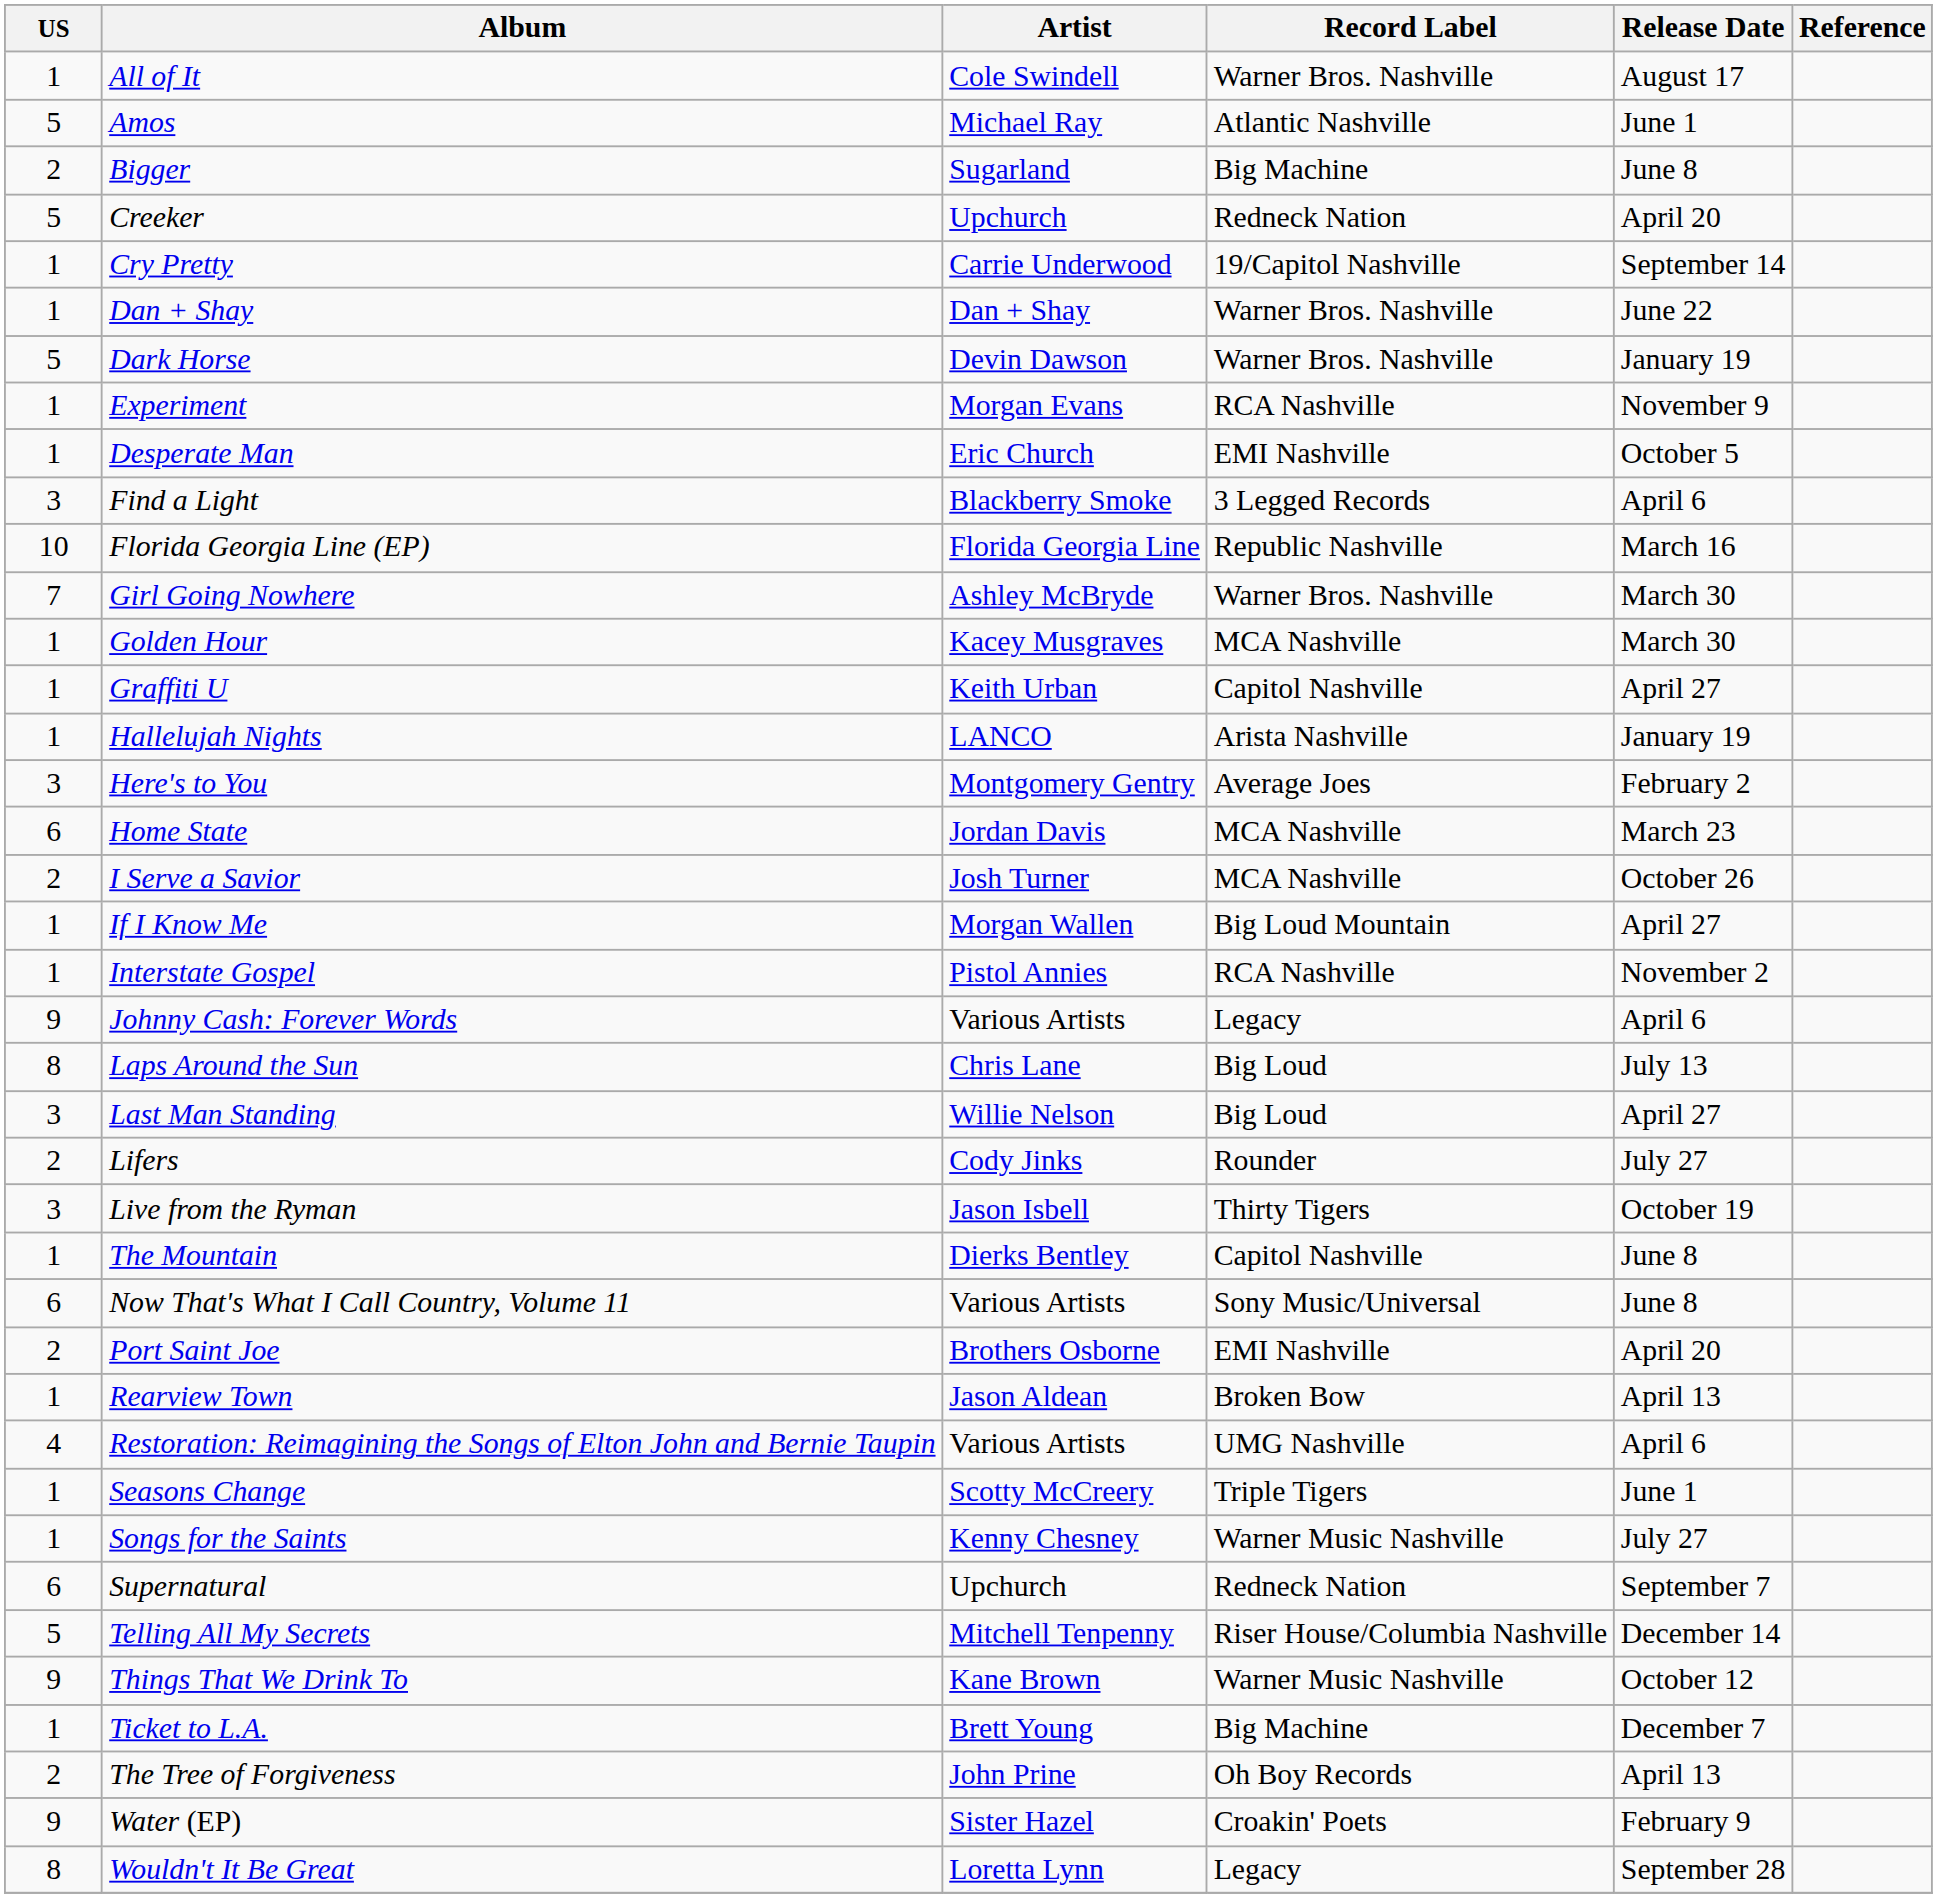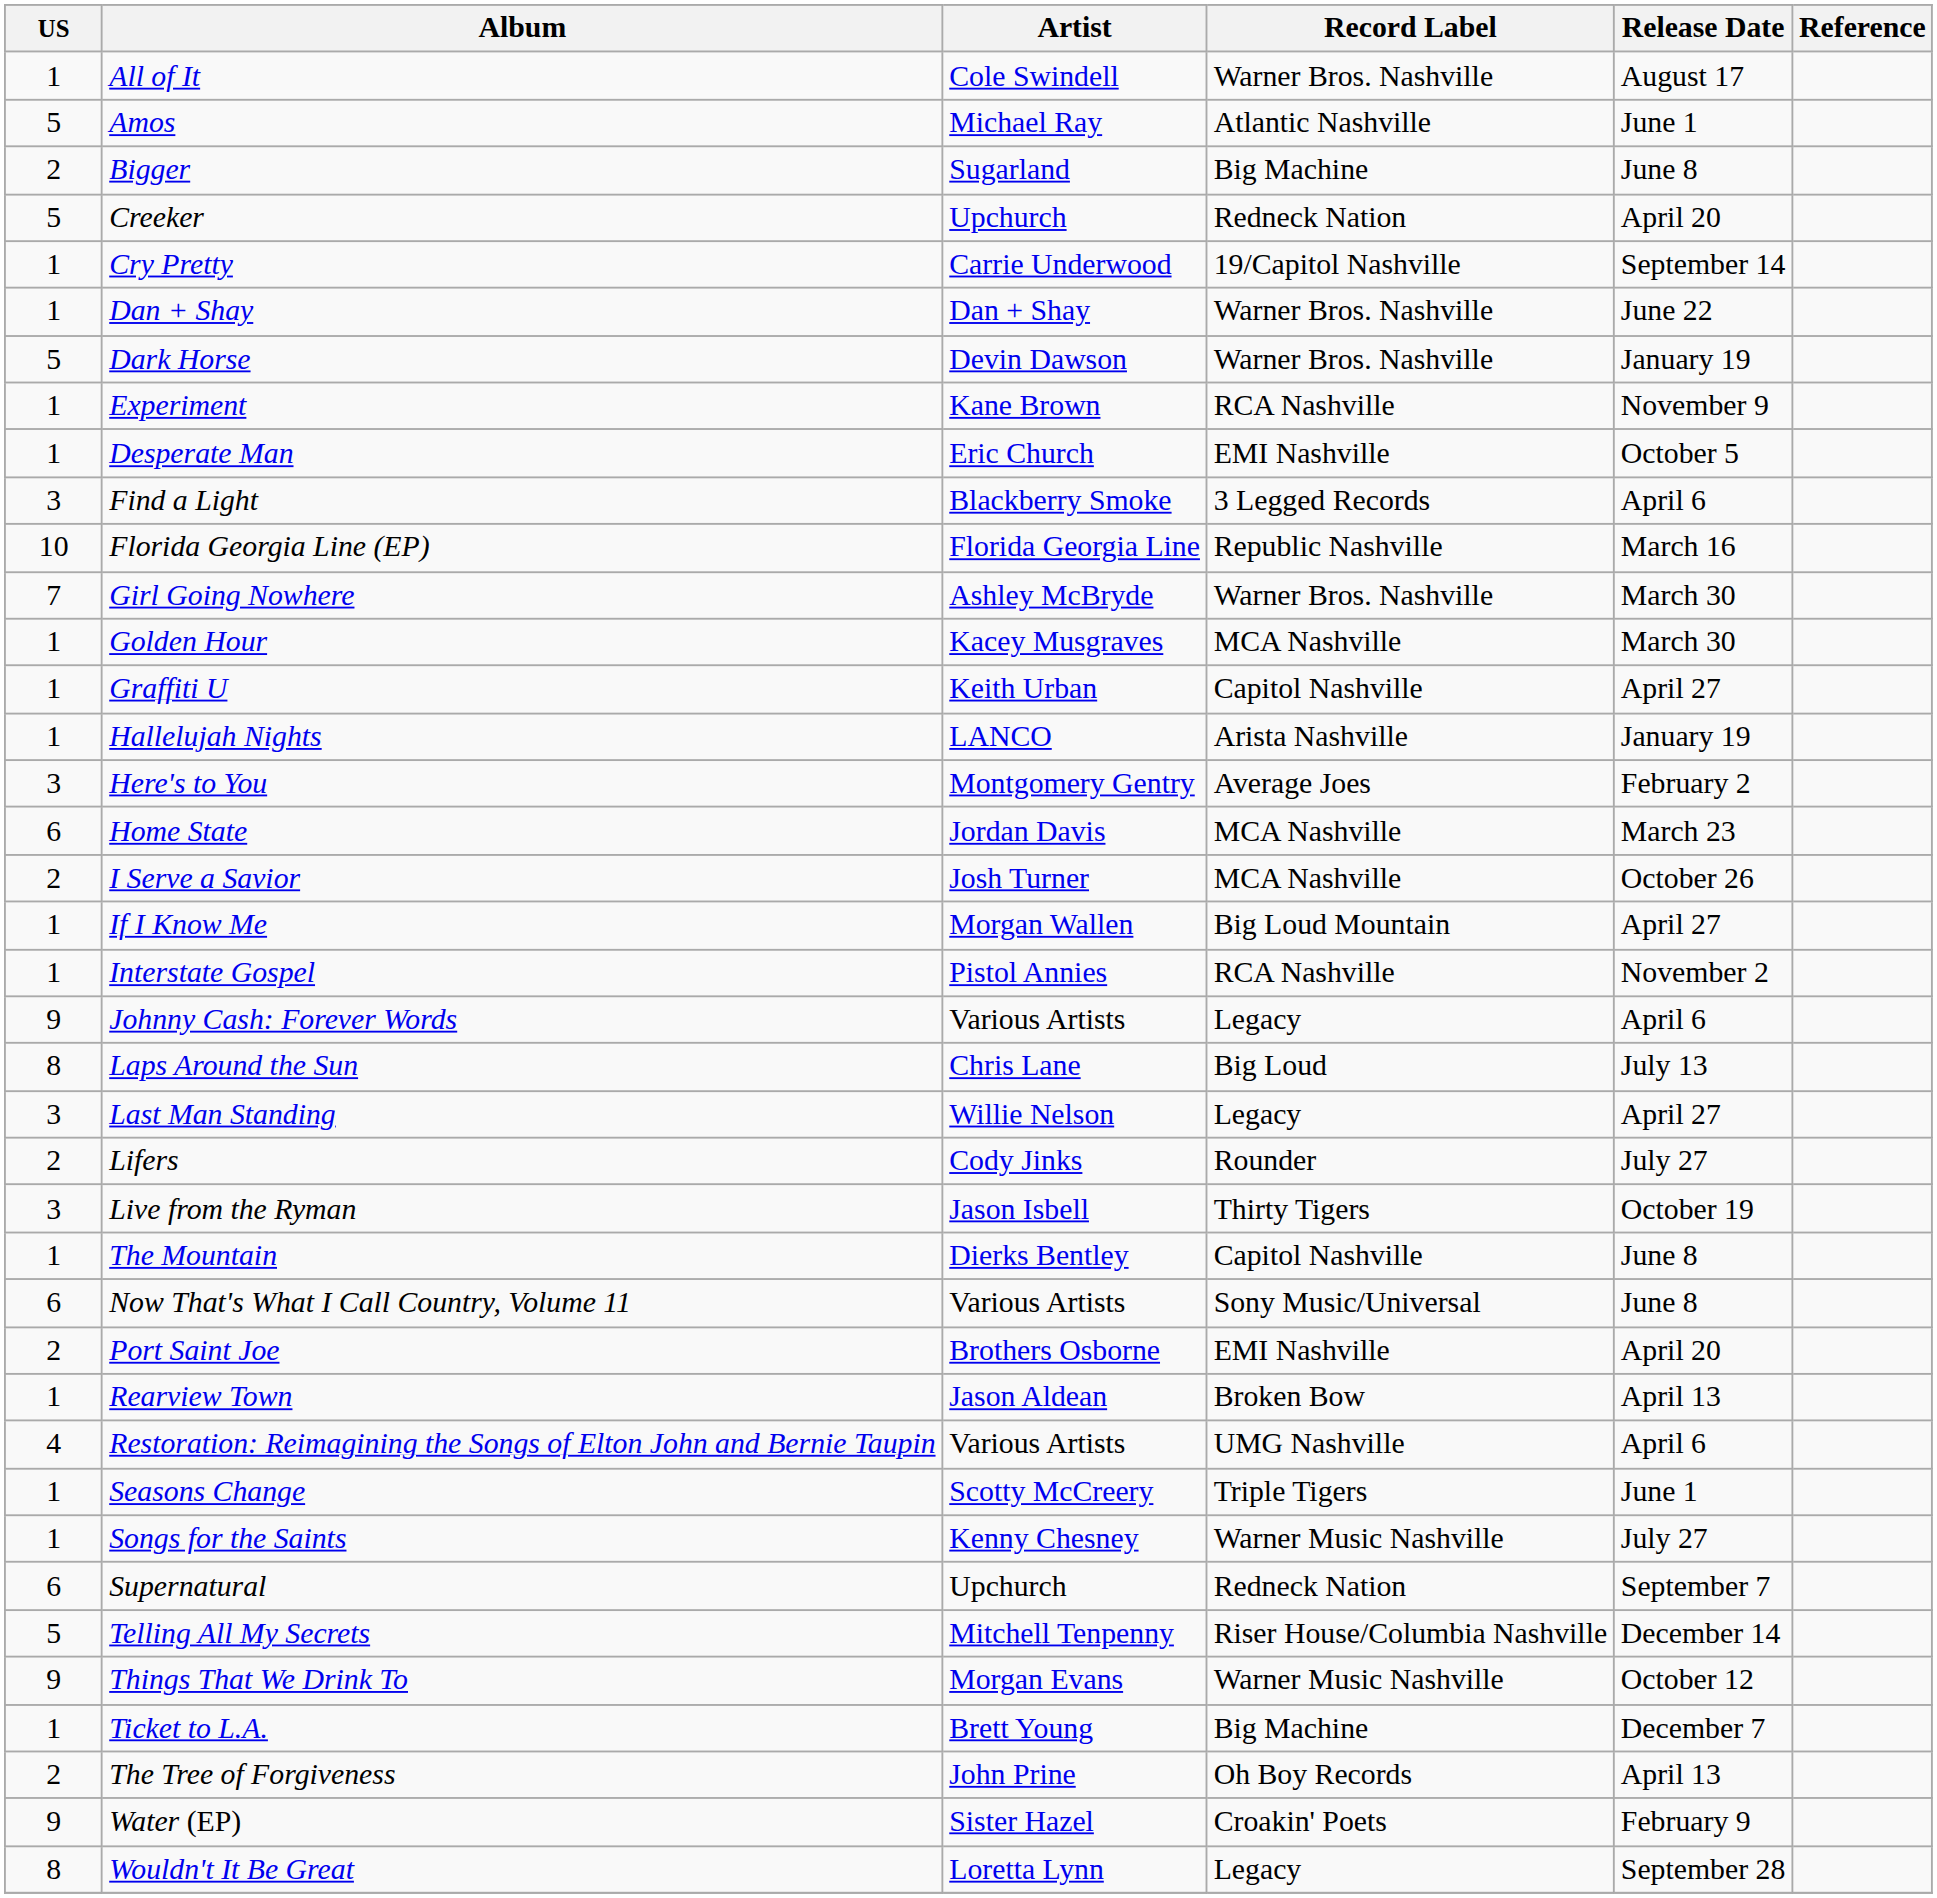 <table class="wikitable sortable">
 <tr>
 <th width=45><small>US</small></th>
 <th>Album</th>
 <th>Artist</th>
 <th>Record Label</th>
 <th>Release Date</th>
 <th>Reference</th>
 </tr>
 <tr>
 <td align="center">1</td>
 <td><em><a href='#'>All of It</a></em></td>
 <td><a href='#'>Cole Swindell</a></td>
 <td>Warner Bros. Nashville</td>
 <td>August 17</td>
 <td></td>
 </tr>
 <tr>
 <td align="center">5</td>
 <td><em><a href='#'>Amos</a></em></td>
 <td><a href='#'>Michael Ray</a></td>
 <td>Atlantic Nashville</td>
 <td>June 1</td>
 <td></td>
 </tr>
 <tr>
 <td align="center">2</td>
 <td><em><a href='#'>Bigger</a></em></td>
 <td><a href='#'>Sugarland</a></td>
 <td>Big Machine</td>
 <td>June 8</td>
 <td></td>
 </tr>
 <tr>
 <td align="center">5</td>
 <td><em>Creeker</em></td>
 <td><a href='#'>Upchurch</a></td>
 <td>Redneck Nation</td>
 <td>April 20</td>
 <td></td>
 </tr>
 <tr>
 <td align="center">1</td>
 <td><em><a href='#'>Cry Pretty</a></em></td>
 <td><a href='#'>Carrie Underwood</a></td>
 <td>19/Capitol Nashville</td>
 <td>September 14</td>
 <td></td>
 </tr>
 <tr>
 <td align="center">1</td>
 <td><em><a href='#'>Dan + Shay</a></em></td>
 <td><a href='#'>Dan + Shay</a></td>
 <td>Warner Bros. Nashville</td>
 <td>June 22</td>
 <td></td>
 </tr>
 <tr>
 <td align="center">5</td>
 <td><em><a href='#'>Dark Horse</a></em></td>
 <td><a href='#'>Devin Dawson</a></td>
 <td>Warner Bros. Nashville</td>
 <td>January 19</td>
 <td></td>
 </tr>
 <tr>
 <td align="center">1</td>
 <td><em><a href='#'>Experiment</a></em></td>
-<td><a href='#'>Morgan Evans</a></td>
+<td><a href='#'>Kane Brown</a></td>
 <td>RCA Nashville</td>
 <td>November 9</td>
 <td></td>
 </tr>
 <tr>
 <td align="center">1</td>
 <td><em><a href='#'>Desperate Man</a></em></td>
 <td><a href='#'>Eric Church</a></td>
 <td>EMI Nashville</td>
 <td>October 5</td>
 <td></td>
 </tr>
 <tr>
 <td align="center">3</td>
 <td><em>Find a Light</em></td>
 <td><a href='#'>Blackberry Smoke</a></td>
 <td>3 Legged Records</td>
 <td>April 6</td>
 <td></td>
 </tr>
 <tr>
 <td align="center">10</td>
 <td><em>Florida Georgia Line (EP)</em></td>
 <td><a href='#'>Florida Georgia Line</a></td>
 <td>Republic Nashville</td>
 <td>March 16</td>
 <td></td>
 </tr>
 <tr>
 <td align="center">7</td>
 <td><em><a href='#'>Girl Going Nowhere</a></em></td>
 <td><a href='#'>Ashley McBryde</a></td>
 <td>Warner Bros. Nashville</td>
 <td>March 30</td>
 <td></td>
 </tr>
 <tr>
 <td align="center">1</td>
 <td><em><a href='#'>Golden Hour</a></em></td>
 <td><a href='#'>Kacey Musgraves</a></td>
 <td>MCA Nashville</td>
 <td>March 30</td>
 <td></td>
 </tr>
 <tr>
 <td align="center">1</td>
 <td><em><a href='#'>Graffiti U</a></em></td>
 <td><a href='#'>Keith Urban</a></td>
 <td>Capitol Nashville</td>
 <td>April 27</td>
 <td></td>
 </tr>
 <tr>
 <td align="center">1</td>
 <td><em><a href='#'>Hallelujah Nights</a></em></td>
 <td><a href='#'>LANCO</a></td>
 <td>Arista Nashville</td>
 <td>January 19</td>
 <td></td>
 </tr>
 <tr>
 <td align="center">3</td>
 <td><em><a href='#'>Here's to You</a></em></td>
 <td><a href='#'>Montgomery Gentry</a></td>
 <td>Average Joes</td>
 <td>February 2</td>
 <td></td>
 </tr>
 <tr>
 <td align="center">6</td>
 <td><em><a href='#'>Home State</a></em></td>
 <td><a href='#'>Jordan Davis</a></td>
 <td>MCA Nashville</td>
 <td>March 23</td>
 <td></td>
 </tr>
 <tr>
 <td align="center">2</td>
 <td><em><a href='#'>I Serve a Savior</a></em></td>
 <td><a href='#'>Josh Turner</a></td>
 <td>MCA Nashville</td>
 <td>October 26</td>
 <td></td>
 </tr>
 <tr>
 <td align="center">1</td>
 <td><em><a href='#'>If I Know Me</a></em></td>
 <td><a href='#'>Morgan Wallen</a></td>
 <td>Big Loud Mountain</td>
 <td>April 27</td>
 <td></td>
 </tr>
 <tr>
 <td align="center">1</td>
 <td><em><a href='#'>Interstate Gospel</a></em></td>
 <td><a href='#'>Pistol Annies</a></td>
 <td>RCA Nashville</td>
 <td>November 2</td>
 <td></td>
 </tr>
 <tr>
 <td align="center">9</td>
 <td><em><a href='#'>Johnny Cash: Forever Words</a></em></td>
 <td>Various Artists</td>
 <td>Legacy</td>
 <td>April 6</td>
 <td></td>
 </tr>
 <tr>
 <td align="center">8</td>
 <td><em><a href='#'>Laps Around the Sun</a></em></td>
 <td><a href='#'>Chris Lane</a></td>
 <td>Big Loud</td>
 <td>July 13</td>
 <td></td>
 </tr>
 <tr>
 <td align="center">3</td>
 <td><em><a href='#'>Last Man Standing</a></em></td>
 <td><a href='#'>Willie Nelson</a></td>
-<td>Big Loud</td>
+<td>Legacy</td>
 <td>April 27</td>
 <td></td>
 </tr>
 <tr>
 <td align="center">2</td>
 <td><em>Lifers</em></td>
 <td><a href='#'>Cody Jinks</a></td>
 <td>Rounder</td>
 <td>July 27</td>
 <td></td>
 </tr>
 <tr>
 <td align="center">3</td>
 <td><em>Live from the Ryman</em></td>
 <td><a href='#'>Jason Isbell</a></td>
 <td>Thirty Tigers</td>
 <td>October 19</td>
 <td></td>
 </tr>
 <tr>
 <td align="center">1</td>
 <td><em><a href='#'>The Mountain</a></em></td>
 <td><a href='#'>Dierks Bentley</a></td>
 <td>Capitol Nashville</td>
 <td>June 8</td>
 <td></td>
 </tr>
 <tr>
 <td align="center">6</td>
 <td><em>Now That's What I Call Country, Volume 11</em></td>
 <td>Various Artists</td>
 <td>Sony Music/Universal</td>
 <td>June 8</td>
 <td></td>
 </tr>
 <tr>
 <td align="center">2</td>
 <td><em><a href='#'>Port Saint Joe</a></em></td>
 <td><a href='#'>Brothers Osborne</a></td>
 <td>EMI Nashville</td>
 <td>April 20</td>
 <td></td>
 </tr>
 <tr>
 <td align="center">1</td>
 <td><em><a href='#'>Rearview Town</a></em></td>
 <td><a href='#'>Jason Aldean</a></td>
 <td>Broken Bow</td>
 <td>April 13</td>
 <td></td>
 </tr>
 <tr>
 <td align="center">4</td>
 <td><em><a href='#'>Restoration: Reimagining the Songs of Elton John and Bernie Taupin</a></em></td>
 <td>Various Artists</td>
 <td>UMG Nashville</td>
 <td>April 6</td>
 <td></td>
 </tr>
 <tr>
 <td align="center">1</td>
 <td><em><a href='#'>Seasons Change</a></em></td>
 <td><a href='#'>Scotty McCreery</a></td>
 <td>Triple Tigers</td>
 <td>June 1</td>
 <td></td>
 </tr>
 <tr>
 <td align="center">1</td>
 <td><em><a href='#'>Songs for the Saints</a></em></td>
 <td><a href='#'>Kenny Chesney</a></td>
 <td>Warner Music Nashville</td>
 <td>July 27</td>
 <td></td>
 </tr>
 <tr>
 <td align="center">6</td>
 <td><em>Supernatural</em></td>
 <td>Upchurch</td>
 <td>Redneck Nation</td>
 <td>September 7</td>
 <td></td>
 </tr>
 <tr>
 <td align="center">5</td>
 <td><em><a href='#'>Telling All My Secrets</a></em></td>
 <td><a href='#'>Mitchell Tenpenny</a></td>
 <td>Riser House/Columbia Nashville</td>
 <td>December 14</td>
 <td></td>
 </tr>
 <tr>
 <td align="center">9</td>
 <td><em><a href='#'>Things That We Drink To</a></em></td>
-<td><a href='#'>Kane Brown</a></td>
+<td><a href='#'>Morgan Evans</a></td>
 <td>Warner Music Nashville</td>
 <td>October 12</td>
 <td></td>
 </tr>
 <tr>
 <td align="center">1</td>
 <td><em><a href='#'>Ticket to L.A.</a></em></td>
 <td><a href='#'>Brett Young</a></td>
 <td>Big Machine</td>
 <td>December 7</td>
 <td></td>
 </tr>
 <tr>
 <td align="center">2</td>
 <td><em>The Tree of Forgiveness</em></td>
 <td><a href='#'>John Prine</a></td>
 <td>Oh Boy Records</td>
 <td>April 13</td>
 <td></td>
 </tr>
 <tr>
 <td align="center">9</td>
 <td><em>Water</em> (EP)</td>
 <td><a href='#'>Sister Hazel</a></td>
 <td>Croakin' Poets</td>
 <td>February 9</td>
 <td></td>
 </tr>
 <tr>
 <td align="center">8</td>
 <td><em><a href='#'>Wouldn't It Be Great</a></em></td>
 <td><a href='#'>Loretta Lynn</a></td>
 <td>Legacy</td>
 <td>September 28</td>
 <td></td>
 </tr>
 <tr>
 </tr>
 </table>
